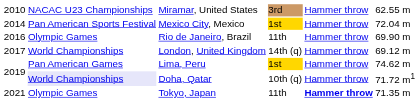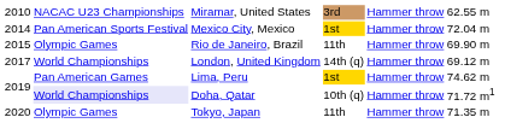 <table>
 <tr>
 <td>2010</td>
 <td><a href='#'>NACAC U23 Championships</a></td>
 <td><a href='#'>Miramar</a>, United States</td>
 <td bgcolor=cc9966>3rd</td>
 <td><a href='#'>Hammer throw</a></td>
 <td>62.55 m</td>
 </tr>
 <tr>
 <td>2014</td>
 <td><a href='#'>Pan American Sports Festival</a></td>
 <td><a href='#'>Mexico City</a>, Mexico</td>
 <td bgcolor=gold>1st</td>
 <td><a href='#'>Hammer throw</a></td>
 <td>72.04 m</td>
 </tr>
 <tr>
-<td>2016</td>
+<td>2015</td>
 <td><a href='#'>Olympic Games</a></td>
 <td><a href='#'>Rio de Janeiro</a>, Brazil</td>
 <td>11th</td>
 <td><a href='#'>Hammer throw</a></td>
 <td>69.90 m</td>
 </tr>
 <tr>
 <td>2017</td>
 <td><a href='#'>World Championships</a></td>
 <td><a href='#'>London</a>, <a href='#'>United Kingdom</a></td>
 <td>14th (q)</td>
 <td><a href='#'>Hammer throw</a></td>
 <td>69.12 m</td>
 </tr>
 <tr>
 <td rowspan=2>2019</td>
 <td><a href='#'>Pan American Games</a></td>
 <td><a href='#'>Lima, Peru</a></td>
 <td bgcolor=gold>1st</td>
 <td><a href='#'>Hammer throw</a></td>
 <td>74.62 m</td>
 </tr>
 <tr>
 <td style="background: lavender;"><a href='#'>World Championships</a></td>
 <td><a href='#'>Doha, Qatar</a></td>
 <td>10th (q)</td>
 <td><a href='#'>Hammer throw</a></td>
 <td>71.72 m<sup>1</sup></td>
 </tr>
 <tr>
-<td>2021</td>
+<td>2020</td>
 <td><a href='#'>Olympic Games</a></td>
 <td><a href='#'>Tokyo, Japan</a></td>
 <td>11th</td>
-<td><strong><a href='#'>Hammer throw</a></strong></td>
+<td><a href='#'>Hammer throw</a></td>
 <td>71.35 m</td>
 </tr>
 </table>
